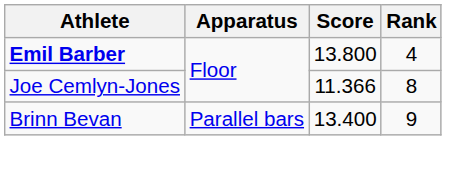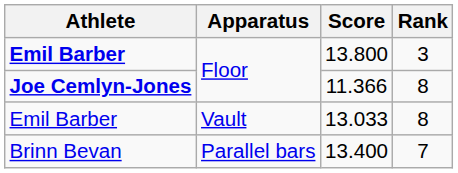 <table class=wikitable style=font-size:90%;text-align:center>
 <tr>
 <th>Athlete</th>
 <th>Apparatus</th>
 <th>Score</th>
 <th>Rank</th>
 </tr>
 <tr align=center>
 <td align=left><strong><a href='#'>Emil Barber</a></strong></td>
 <td align=left rowspan=2><a href='#'>Floor</a></td>
 <td>13.800</td>
-<td>4</td>
+<td>3</td>
 </tr>
 <tr>
-<td align=left><a href='#'>Joe Cemlyn-Jones</a></td>
+<td align=left><strong><a href='#'>Joe Cemlyn-Jones</a></strong></td>
 <td>11.366</td>
+<td>8</td>
+</tr>
+<tr>
+<td align=left><a href='#'>Emil Barber</a></td>
+<td align=left><a href='#'>Vault</a></td>
+<td>13.033</td>
 <td>8</td>
 </tr>
 <tr>
 <td align=left><a href='#'>Brinn Bevan</a></td>
 <td align=left><a href='#'>Parallel bars</a></td>
 <td>13.400</td>
-<td>9</td>
+<td>7</td>
 </tr>
 </table>
